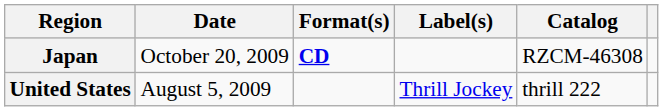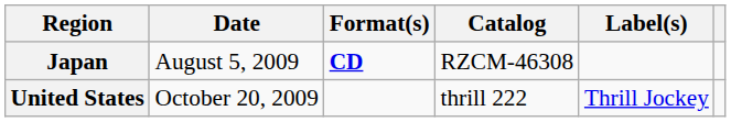 <table class="wikitable plainrowheaders">
 <tr>
 <th scope="col">Region</th>
 <th scope="col">Date</th>
 <th scope="col">Format(s)</th>
+<th scope="col">Catalog </th>
 <th scope="col">Label(s)</th>
-<th scope="col">Catalog </th>
 <th scope="col"></th>
 </tr>
 <tr>
 <th scope="row">Japan</th>
-<td>October 20, 2009</td>
+<td>August 5, 2009</td>
 <td><strong><a href='#'>CD</a></strong></td>
+<td>RZCM-46308</td>
 <td></td>
-<td>RZCM-46308</td>
 <td style="text-align:center;"></td>
 </tr>
 <tr>
 <th scope="row">United States</th>
-<td>August 5, 2009</td>
+<td>October 20, 2009</td>
 <td></td>
+<td>thrill 222</td>
 <td><a href='#'>Thrill Jockey</a></td>
-<td>thrill 222</td>
 <td style="text-align:center;"></td>
 </tr>
 </table>
